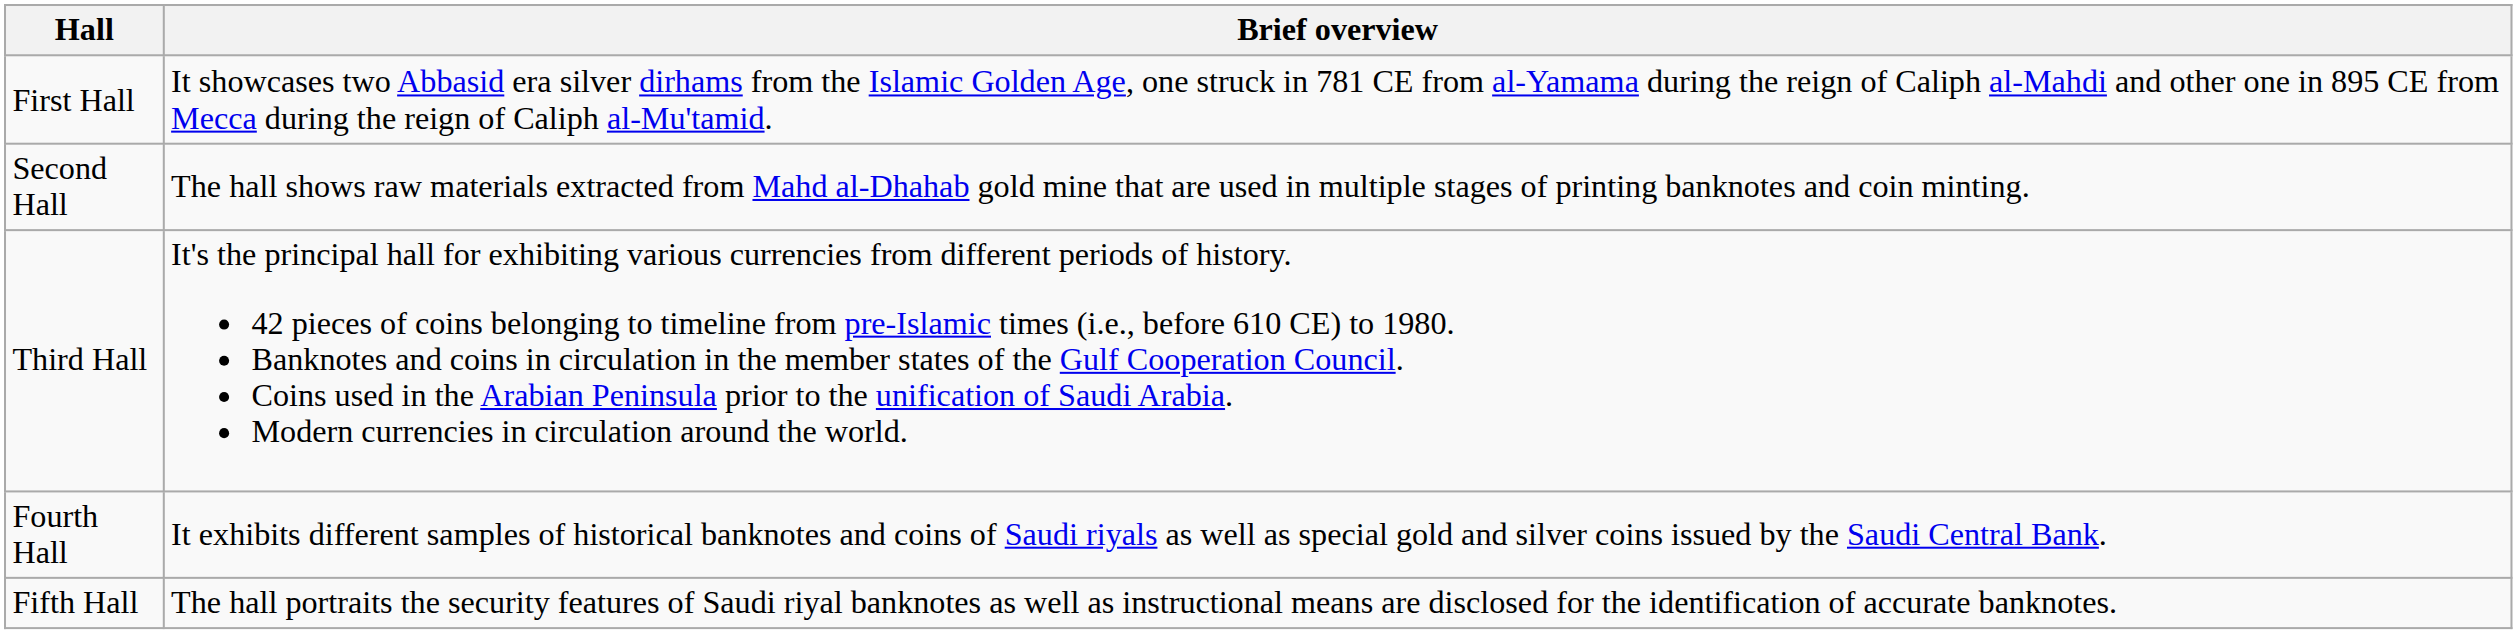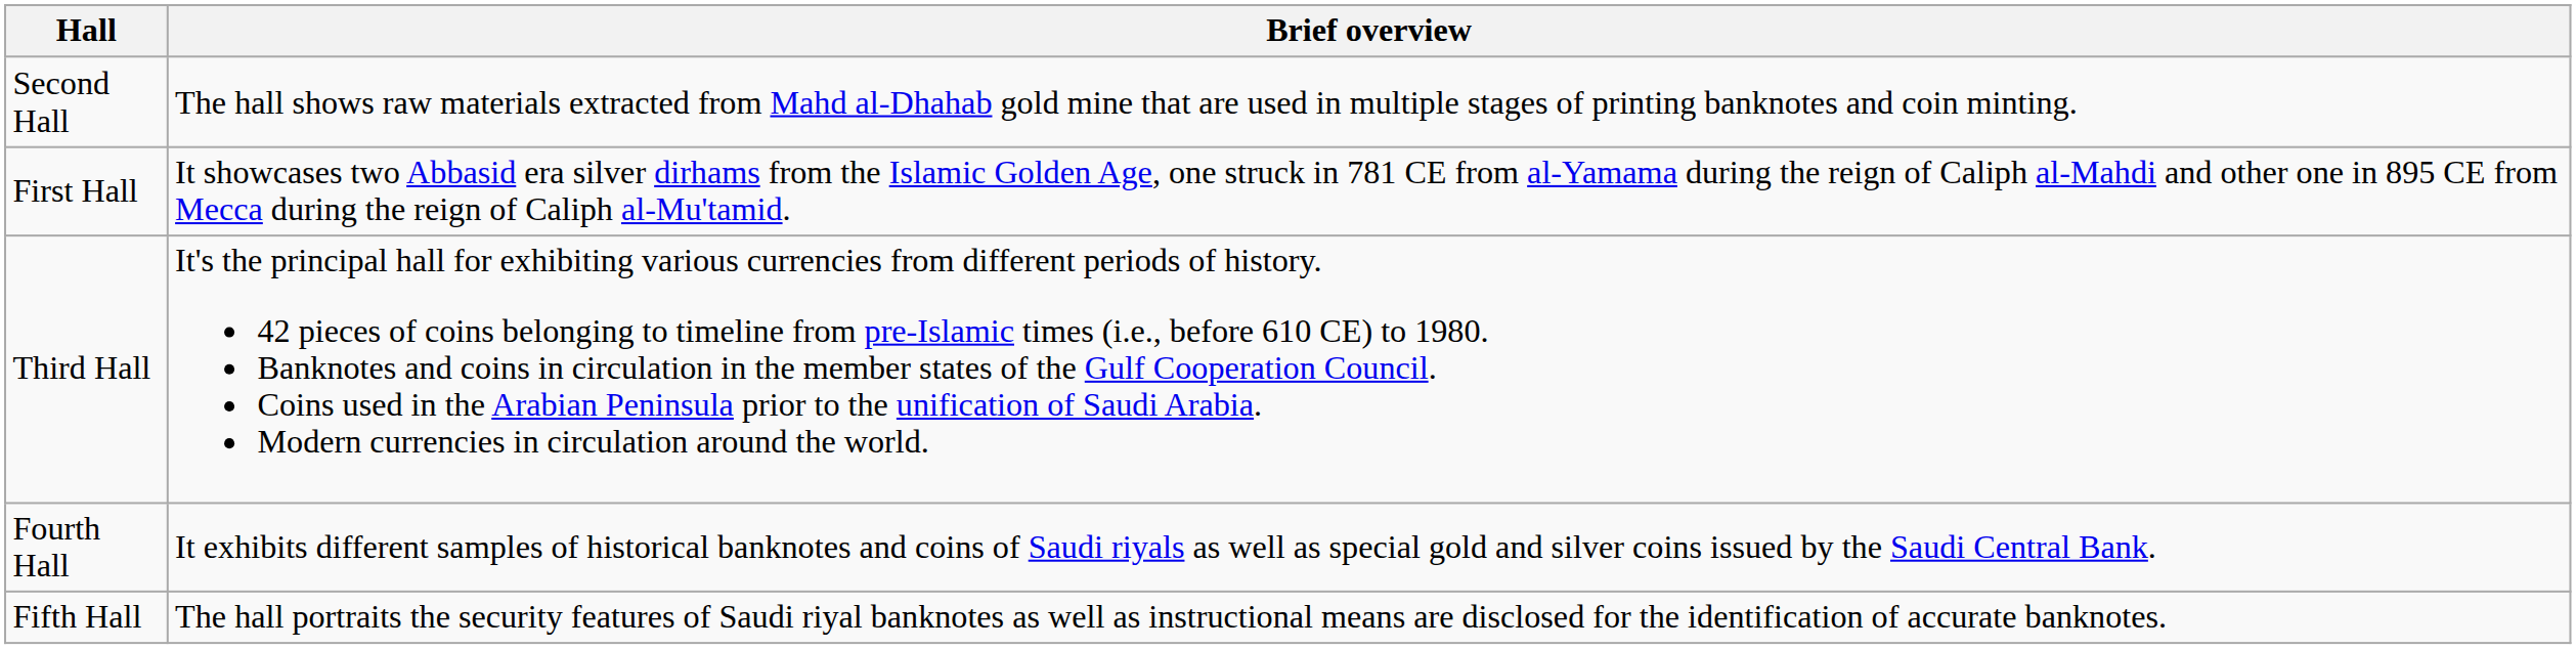 <table class="wikitable">
 <tr>
 <th>Hall</th>
 <th>Brief overview</th>
 </tr>
 <tr>
+<td>Second Hall</td>
+<td>The hall shows raw materials extracted from <a href='#'>Mahd al-Dhahab</a> gold mine that are used in multiple stages of printing banknotes and coin minting.</td>
+</tr>
+<tr>
 <td>First Hall</td>
 <td>It showcases two <a href='#'>Abbasid</a> era silver <a href='#'>dirhams</a> from the <a href='#'>Islamic Golden Age</a>, one struck in 781 CE from <a href='#'>al-Yamama</a> during the reign of Caliph <a href='#'>al-Mahdi</a> and other one in 895 CE from <a href='#'>Mecca</a> during the reign of Caliph <a href='#'>al-Mu'tamid</a>.</td>
-</tr>
-<tr>
-<td>Second Hall</td>
-<td>The hall shows raw materials extracted from <a href='#'>Mahd al-Dhahab</a> gold mine that are used in multiple stages of printing banknotes and coin minting.</td>
 </tr>
 <tr>
 <td>Third Hall</td>
 <td>It's the principal hall for exhibiting various currencies from different periods of history.<br><ul><li>42 pieces of coins belonging to timeline from <a href='#'>pre-Islamic</a> times (i.e., before 610 CE) to 1980.</li><li>Banknotes and coins in circulation in the member states of the <a href='#'>Gulf Cooperation Council</a>.</li><li>Coins used in the <a href='#'>Arabian Peninsula</a> prior to the <a href='#'>unification of Saudi Arabia</a>.</li><li>Modern currencies in circulation around the world.</li></ul></td>
 </tr>
 <tr>
 <td>Fourth Hall</td>
 <td>It exhibits different samples of historical banknotes and coins of <a href='#'>Saudi riyals</a> as well as special gold and silver coins issued by the <a href='#'>Saudi Central Bank</a>.</td>
 </tr>
 <tr>
 <td>Fifth Hall</td>
 <td>The hall portraits the security features of Saudi riyal banknotes as well as instructional means are disclosed for the identification of accurate banknotes.</td>
 </tr>
 </table>
